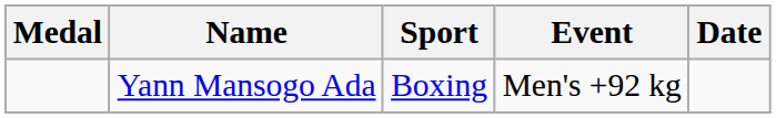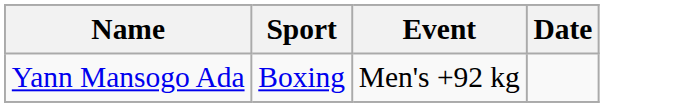 <table class="wikitable sortable" style="font-size:95%">
 <tr>
-<th>Medal</th>
 <th>Name</th>
 <th>Sport</th>
 <th>Event</th>
 <th>Date</th>
 </tr>
 <tr>
-<td></td>
 <td><a href='#'>Yann Mansogo Ada</a></td>
 <td><a href='#'>Boxing</a></td>
 <td>Men's +92 kg</td>
 <td></td>
 </tr>
 </table>
